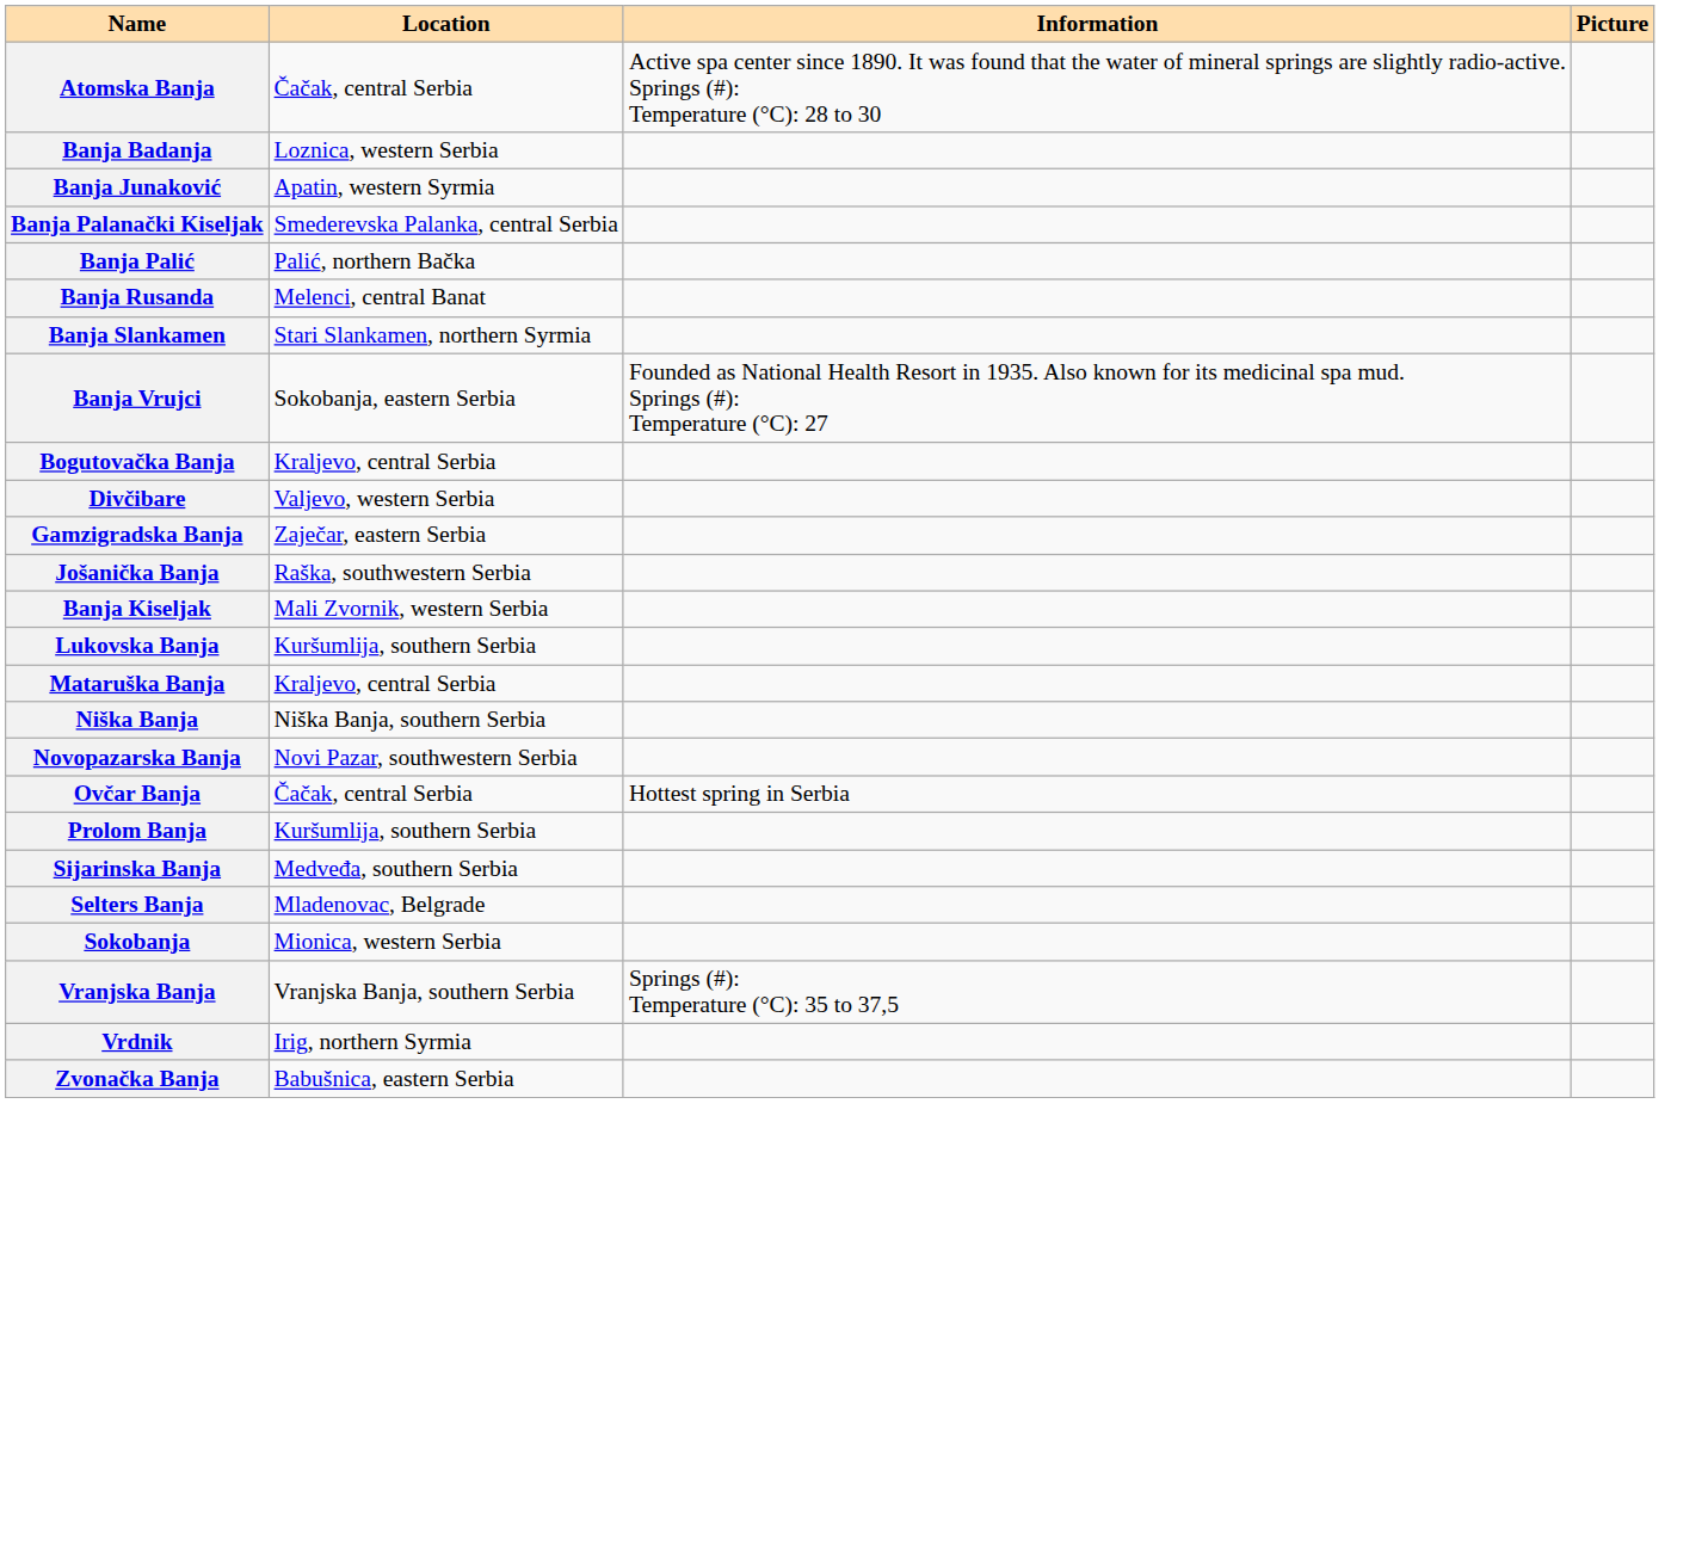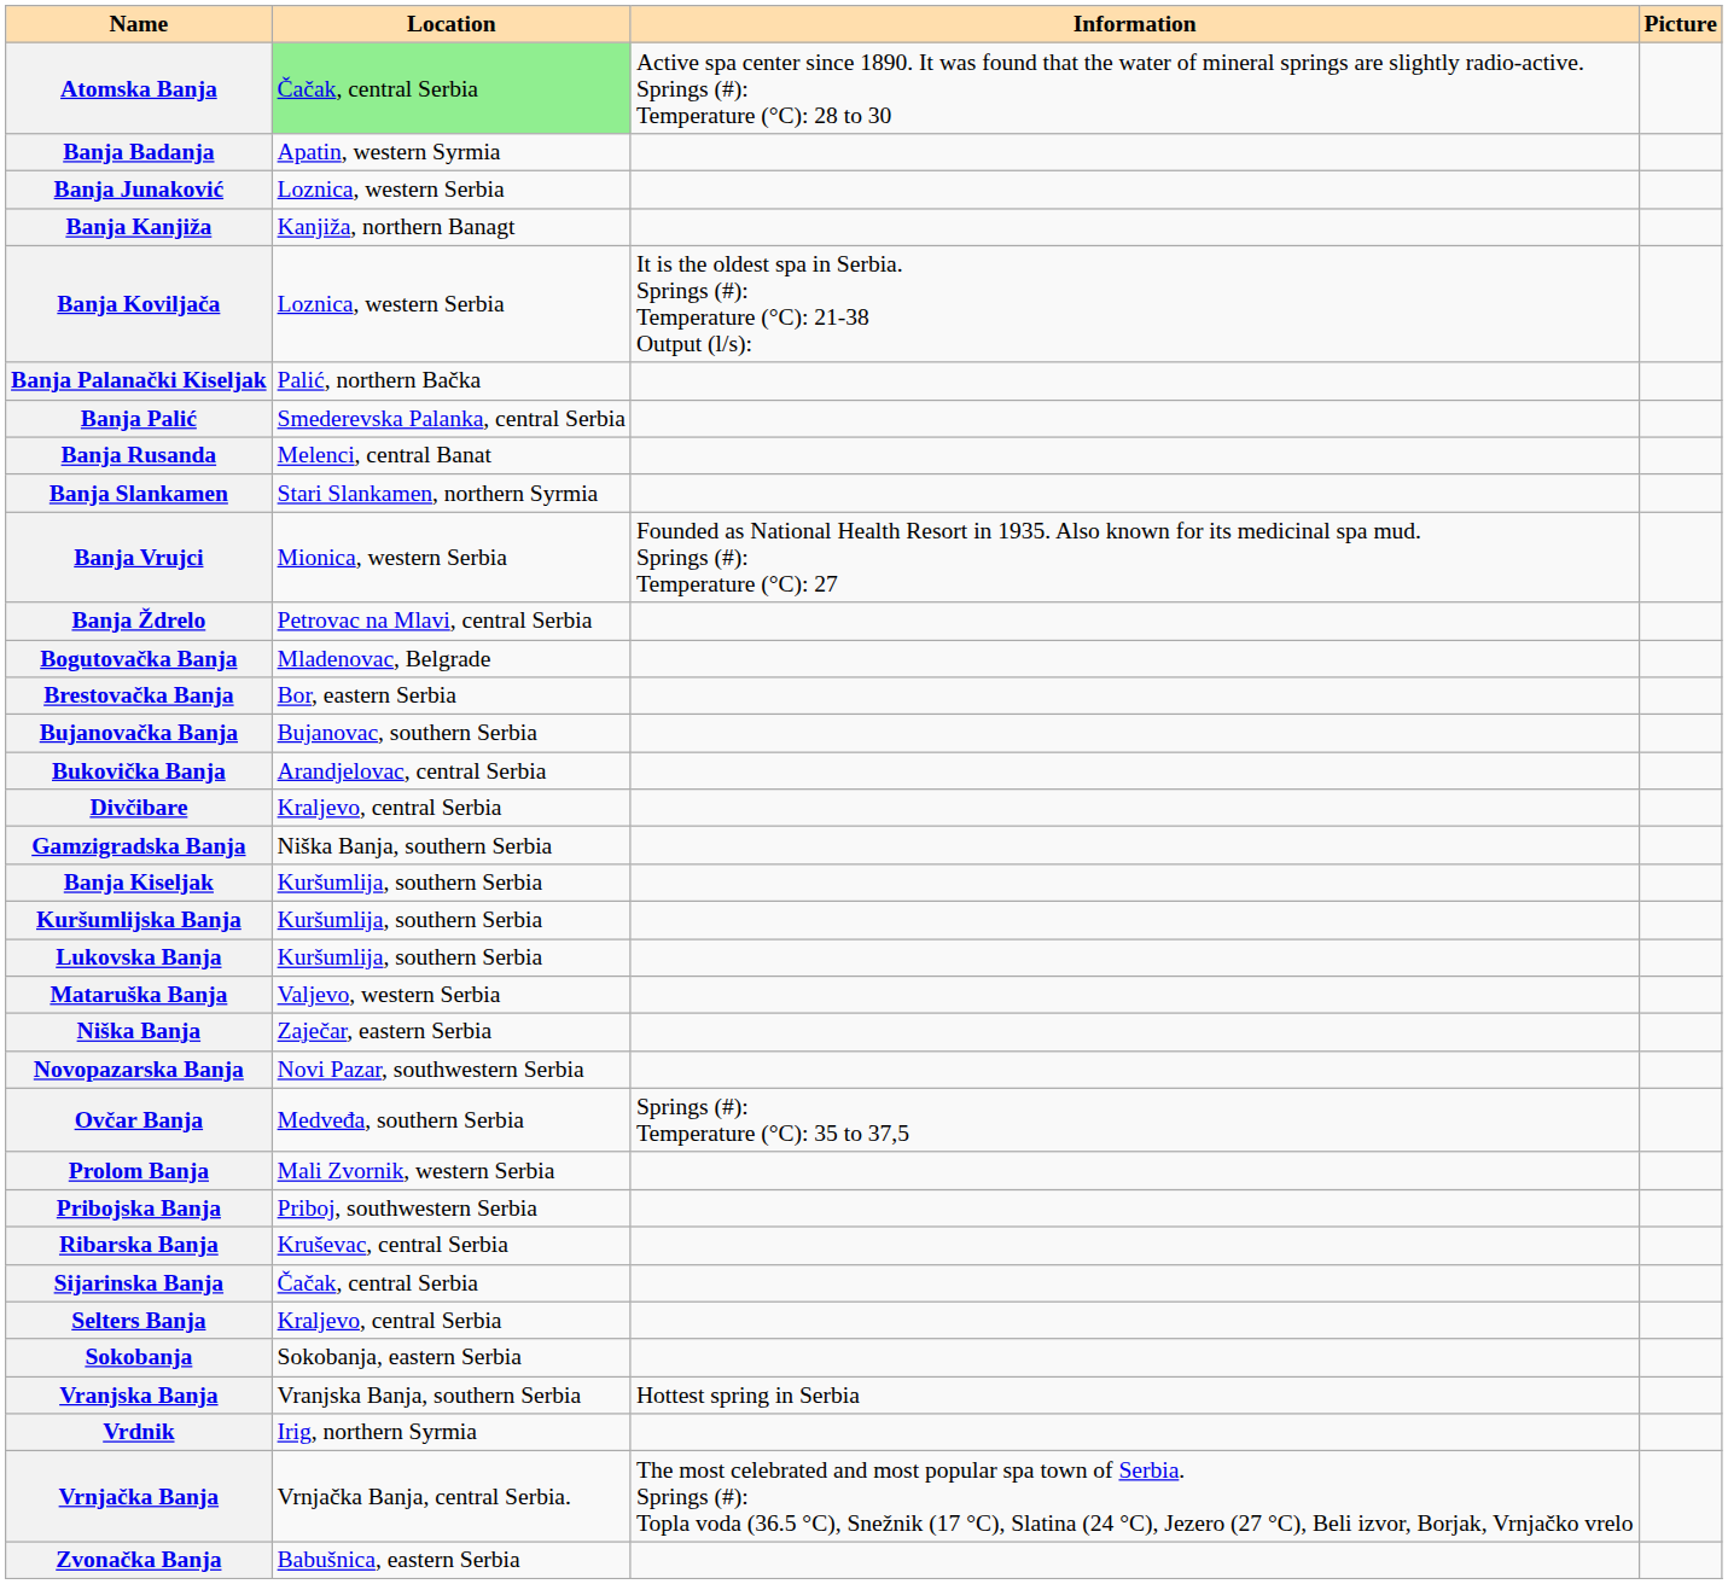 <table align="center" class="wikitable sortable">
 <tr>
 <th style=background:#FFDEAD;>Name</th>
 <th style=background:#FFDEAD;>Location</th>
 <th style=background:#FFDEAD;>Information</th>
 <th style=background:#FFDEAD;>Picture</th>
 </tr>
 <tr>
 <th><a href='#'>Atomska Banja</a></th>
-<td><a href='#'>Čačak</a>, central Serbia</td>
+<td style="background: lightgreen;"><a href='#'>Čačak</a>, central Serbia</td>
 <td>Active spa center since 1890. It was found that the water of mineral springs are slightly radio-active. <br> Springs (#):<br>Temperature (°C): 28 to 30</td>
 <td></td>
 </tr>
 <tr>
 <th><a href='#'>Banja Badanja</a></th>
+<td><a href='#'>Apatin</a>, western Syrmia</td>
+<td></td>
+<td></td>
+</tr>
+<tr>
+<th><a href='#'>Banja Junaković</a></th>
 <td><a href='#'>Loznica</a>, western Serbia</td>
 <td></td>
 <td></td>
 </tr>
 <tr>
-<th><a href='#'>Banja Junaković</a></th>
-<td><a href='#'>Apatin</a>, western Syrmia</td>
+<th><a href='#'>Banja Kanjiža</a></th>
+<td><a href='#'>Kanjiža</a>, northern Banagt</td>
 <td></td>
 <td></td>
 </tr>
 <tr>
+<th><a href='#'>Banja Koviljača</a></th>
+<td><a href='#'>Loznica</a>, western Serbia</td>
+<td>It is the oldest spa in Serbia. <br> Springs (#):<br>Temperature (°C): 21-38<br>Output (l/s):</td>
+<td></td>
+</tr>
+<tr>
 <th><a href='#'>Banja Palanački Kiseljak</a></th>
-<td><a href='#'>Smederevska Palanka</a>, central Serbia</td>
+<td><a href='#'>Palić</a>, northern Bačka</td>
 <td></td>
 <td></td>
 </tr>
 <tr>
 <th><a href='#'>Banja Palić</a></th>
-<td><a href='#'>Palić</a>, northern Bačka</td>
+<td><a href='#'>Smederevska Palanka</a>, central Serbia</td>
 <td></td>
 <td></td>
 </tr>
 <tr>
 <th><a href='#'>Banja Rusanda</a></th>
 <td><a href='#'>Melenci</a>, central Banat</td>
 <td></td>
 <td></td>
 </tr>
 <tr>
 <th><a href='#'>Banja Slankamen</a></th>
 <td><a href='#'>Stari Slankamen</a>, northern Syrmia</td>
 <td></td>
 <td></td>
 </tr>
 <tr>
 <th><a href='#'>Banja Vrujci</a></th>
-<td>Sokobanja, eastern Serbia</td>
+<td><a href='#'>Mionica</a>, western Serbia</td>
 <td>Founded as National Health Resort in 1935. Also known for its medicinal spa mud. <br> Springs (#):<br>Temperature (°C): 27</td>
 <td></td>
 </tr>
 <tr>
+<th><a href='#'>Banja Ždrelo</a></th>
+<td><a href='#'>Petrovac na Mlavi</a>, central Serbia</td>
+<td></td>
+<td></td>
+</tr>
+<tr>
 <th><a href='#'>Bogutovačka Banja</a></th>
+<td><a href='#'>Mladenovac</a>, Belgrade</td>
+<td></td>
+<td></td>
+</tr>
+<tr>
+<th><a href='#'>Brestovačka Banja</a></th>
+<td><a href='#'>Bor</a>, eastern Serbia</td>
+<td></td>
+<td></td>
+</tr>
+<tr>
+<th><a href='#'>Bujanovačka Banja</a></th>
+<td><a href='#'>Bujanovac</a>, southern Serbia</td>
+<td></td>
+<td></td>
+</tr>
+<tr>
+<th><a href='#'>Bukovička Banja</a></th>
+<td><a href='#'>Arandjelovac</a>, central Serbia</td>
+<td></td>
+<td></td>
+</tr>
+<tr>
+<th><a href='#'>Divčibare</a></th>
 <td><a href='#'>Kraljevo</a>, central Serbia</td>
 <td></td>
 <td></td>
 </tr>
 <tr>
-<th><a href='#'>Divčibare</a></th>
-<td><a href='#'>Valjevo</a>, western Serbia</td>
-<td></td>
-<td></td>
-</tr>
-<tr>
 <th><a href='#'>Gamzigradska Banja</a></th>
-<td><a href='#'>Zaječar</a>, eastern Serbia</td>
-<td></td>
-<td></td>
-</tr>
-<tr>
-<th><a href='#'>Jošanička Banja</a></th>
-<td><a href='#'>Raška</a>, southwestern Serbia</td>
+<td>Niška Banja, southern Serbia</td>
 <td></td>
 <td></td>
 </tr>
 <tr>
 <th><a href='#'>Banja Kiseljak</a></th>
-<td><a href='#'>Mali Zvornik</a>, western Serbia</td>
+<td><a href='#'>Kuršumlija</a>, southern Serbia</td>
+<td></td>
+<td></td>
+</tr>
+<tr>
+<th><a href='#'>Kuršumlijska Banja</a></th>
+<td><a href='#'>Kuršumlija</a>, southern Serbia</td>
 <td></td>
 <td></td>
 </tr>
 <tr>
 <th><a href='#'>Lukovska Banja</a></th>
 <td><a href='#'>Kuršumlija</a>, southern Serbia</td>
 <td></td>
 <td></td>
 </tr>
 <tr>
 <th><a href='#'>Mataruška Banja</a></th>
-<td><a href='#'>Kraljevo</a>, central Serbia</td>
+<td><a href='#'>Valjevo</a>, western Serbia</td>
 <td></td>
 <td></td>
 </tr>
 <tr>
 <th><a href='#'>Niška Banja</a></th>
-<td>Niška Banja, southern Serbia</td>
+<td><a href='#'>Zaječar</a>, eastern Serbia</td>
 <td></td>
 <td></td>
 </tr>
 <tr>
 <th><a href='#'>Novopazarska Banja</a></th>
 <td><a href='#'>Novi Pazar</a>, southwestern Serbia</td>
 <td></td>
 <td></td>
 </tr>
 <tr>
 <th><a href='#'>Ovčar Banja</a></th>
-<td><a href='#'>Čačak</a>, central Serbia</td>
-<td>Hottest spring in Serbia</td>
+<td><a href='#'>Medveđa</a>, southern Serbia</td>
+<td>Springs (#):<br>Temperature (°C): 35 to 37,5</td>
 <td></td>
 </tr>
 <tr>
 <th><a href='#'>Prolom Banja</a></th>
-<td><a href='#'>Kuršumlija</a>, southern Serbia</td>
+<td><a href='#'>Mali Zvornik</a>, western Serbia</td>
+<td></td>
+<td></td>
+</tr>
+<tr>
+<th><a href='#'>Pribojska Banja</a></th>
+<td><a href='#'>Priboj</a>, southwestern Serbia</td>
+<td></td>
+<td></td>
+</tr>
+<tr>
+<th><a href='#'>Ribarska Banja</a></th>
+<td><a href='#'>Kruševac</a>, central Serbia</td>
 <td></td>
 <td></td>
 </tr>
 <tr>
 <th><a href='#'>Sijarinska Banja</a></th>
-<td><a href='#'>Medveđa</a>, southern Serbia</td>
+<td><a href='#'>Čačak</a>, central Serbia</td>
 <td></td>
 <td></td>
 </tr>
 <tr>
 <th><a href='#'>Selters Banja</a></th>
-<td><a href='#'>Mladenovac</a>, Belgrade</td>
+<td><a href='#'>Kraljevo</a>, central Serbia</td>
 <td></td>
 <td></td>
 </tr>
 <tr>
 <th><a href='#'>Sokobanja</a></th>
-<td><a href='#'>Mionica</a>, western Serbia</td>
+<td>Sokobanja, eastern Serbia</td>
 <td></td>
 <td></td>
 </tr>
 <tr>
 <th><a href='#'>Vranjska Banja</a></th>
 <td>Vranjska Banja, southern Serbia</td>
-<td>Springs (#):<br>Temperature (°C): 35 to 37,5</td>
+<td>Hottest spring in Serbia</td>
 <td></td>
 </tr>
 <tr>
 <th><a href='#'>Vrdnik</a></th>
 <td><a href='#'>Irig</a>, northern Syrmia</td>
 <td></td>
+<td></td>
+</tr>
+<tr>
+<th><a href='#'>Vrnjačka Banja</a></th>
+<td>Vrnjačka Banja, central Serbia.</td>
+<td>The most celebrated and most popular spa town of <a href='#'>Serbia</a>.<br>Springs (#):<br>Topla voda (36.5 °C), Snežnik (17 °C), Slatina (24 °C), Jezero  (27 °C), Beli izvor, Borjak, Vrnjačko vrelo</td>
 <td></td>
 </tr>
 <tr>
 <th><a href='#'>Zvonačka Banja</a></th>
 <td><a href='#'>Babušnica</a>, eastern Serbia</td>
 <td></td>
 <td></td>
 </tr>
 <tr>
 </tr>
 </table>
